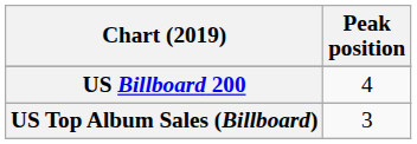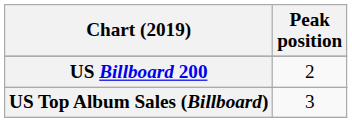 <table class="wikitable sortable plainrowheaders" style="text-align:center">
 <tr>
 <th scope="col">Chart (2019)</th>
 <th scope="col">Peak<br>position</th>
 </tr>
 <tr>
 </tr>
 <tr>
 </tr>
 <tr>
 </tr>
 <tr>
 </tr>
 <tr>
 <th scope="row">US <a href='#'><em>Billboard</em> 200</a></th>
-<td>4</td>
+<td>2</td>
 </tr>
 <tr>
 </tr>
 <tr>
 </tr>
 <tr>
 <th scope="row">US Top Album Sales (<em>Billboard</em>)</th>
 <td>3</td>
 </tr>
 <tr>
 </tr>
 </table>
